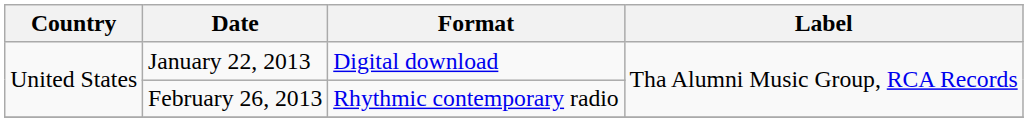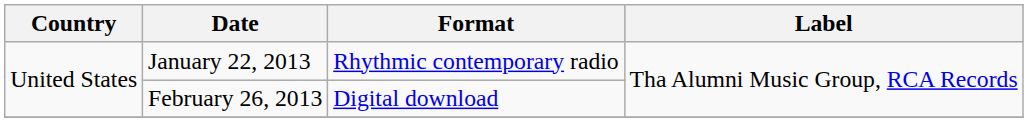 <table class="wikitable">
 <tr>
 <th>Country</th>
 <th>Date</th>
 <th>Format</th>
 <th>Label</th>
 </tr>
 <tr>
 <td rowspan="2">United States</td>
 <td>January 22, 2013</td>
-<td><a href='#'>Digital download</a></td>
+<td><a href='#'>Rhythmic contemporary</a> radio</td>
 <td rowspan="2">Tha Alumni Music Group, <a href='#'>RCA Records</a></td>
 </tr>
 <tr>
 <td>February 26, 2013</td>
-<td><a href='#'>Rhythmic contemporary</a> radio</td>
+<td><a href='#'>Digital download</a></td>
 </tr>
 <tr>
 </tr>
 </table>
